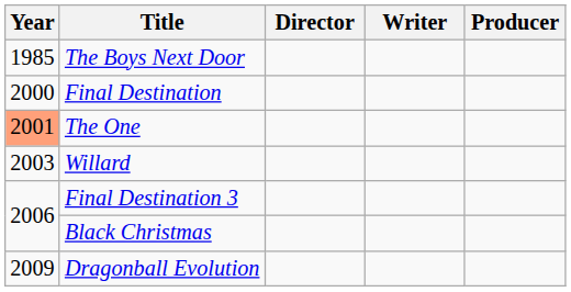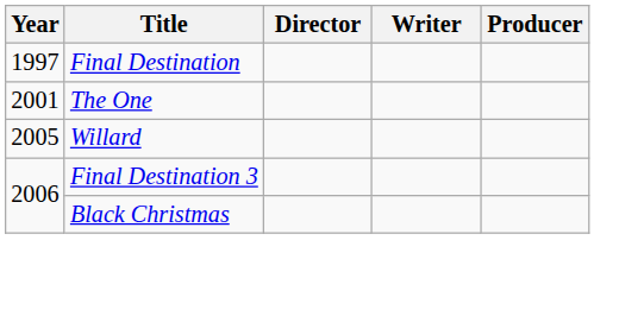 <table class="wikitable">
 <tr>
 <th>Year</th>
 <th>Title</th>
 <th width=65>Director</th>
 <th width=65>Writer</th>
 <th width=65>Producer</th>
 </tr>
 <tr>
-<td>1985</td>
-<td style="text-align:left;"><em><a href='#'>The Boys Next Door</a></em></td>
-<td></td>
-<td></td>
-<td></td>
-</tr>
-<tr>
-<td>2000</td>
+<td>1997</td>
 <td style="text-align:left;"><em><a href='#'>Final Destination</a></em></td>
 <td></td>
 <td></td>
 <td></td>
 </tr>
 <tr>
-<td style="background: lightsalmon;">2001</td>
+<td>2001</td>
 <td style="text-align:left;"><em><a href='#'>The One</a></em></td>
 <td></td>
 <td></td>
 <td></td>
 </tr>
 <tr>
-<td>2003</td>
+<td>2005</td>
 <td style="text-align:left;"><em><a href='#'>Willard</a></em></td>
 <td></td>
 <td></td>
 <td></td>
 </tr>
 <tr>
 <td rowspan="2">2006</td>
 <td style="text-align:left;"><em><a href='#'>Final Destination 3</a></em></td>
 <td></td>
 <td></td>
 <td></td>
 </tr>
 <tr style="text-align:center;">
 <td style="text-align:left;"><em><a href='#'>Black Christmas</a></em></td>
 <td></td>
 <td></td>
 <td></td>
 </tr>
-<tr>
-<td>2009</td>
-<td style="text-align:left;"><em><a href='#'>Dragonball Evolution</a></em></td>
-<td></td>
-<td></td>
-<td></td>
-</tr>
 </table>
